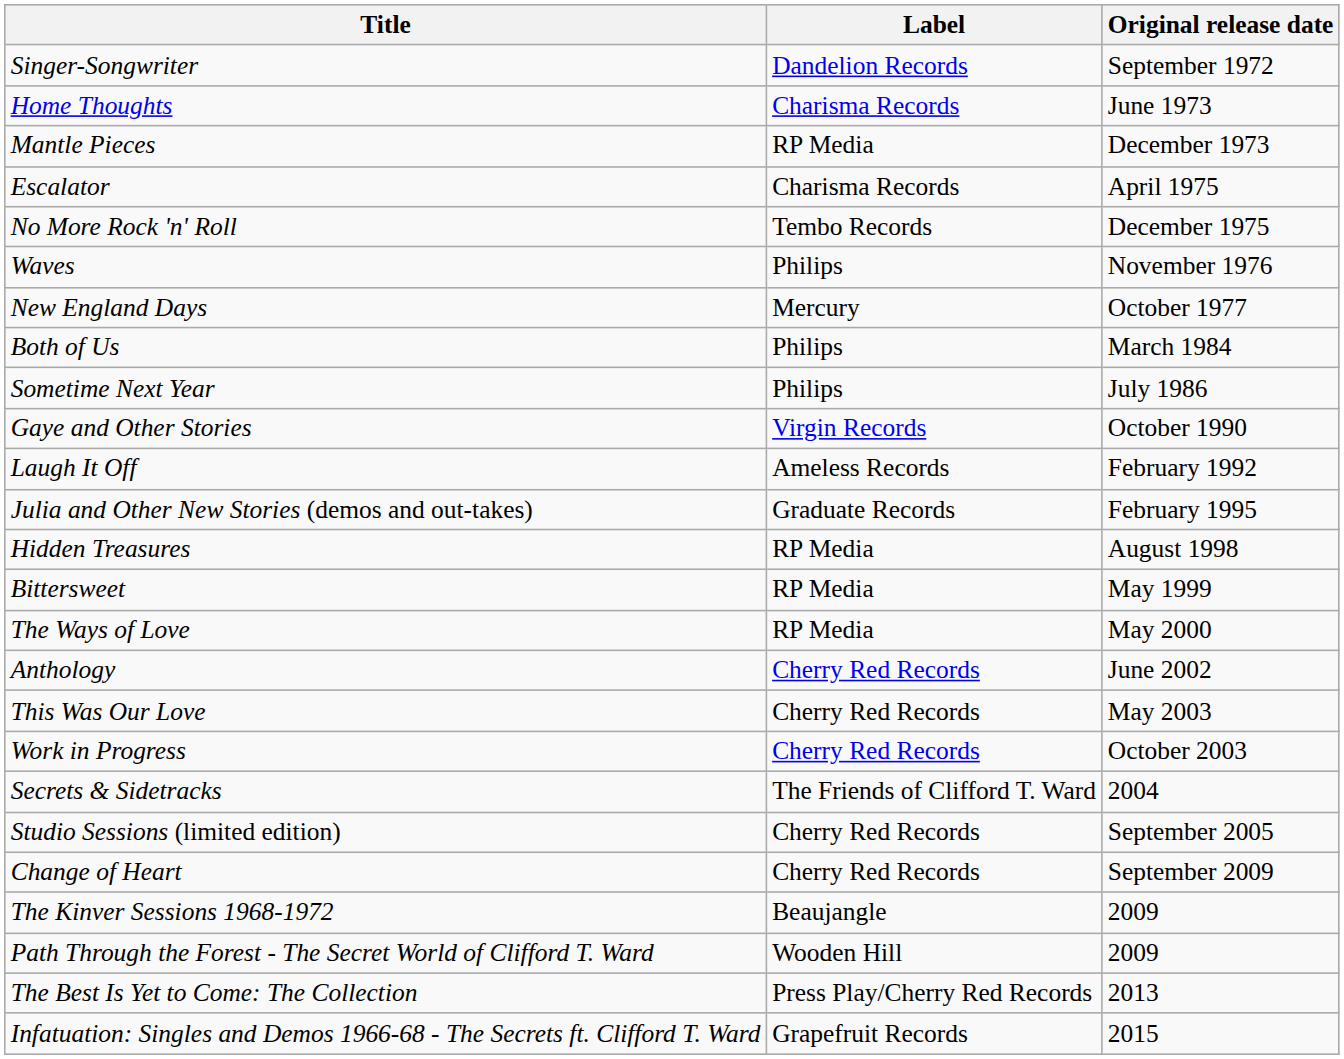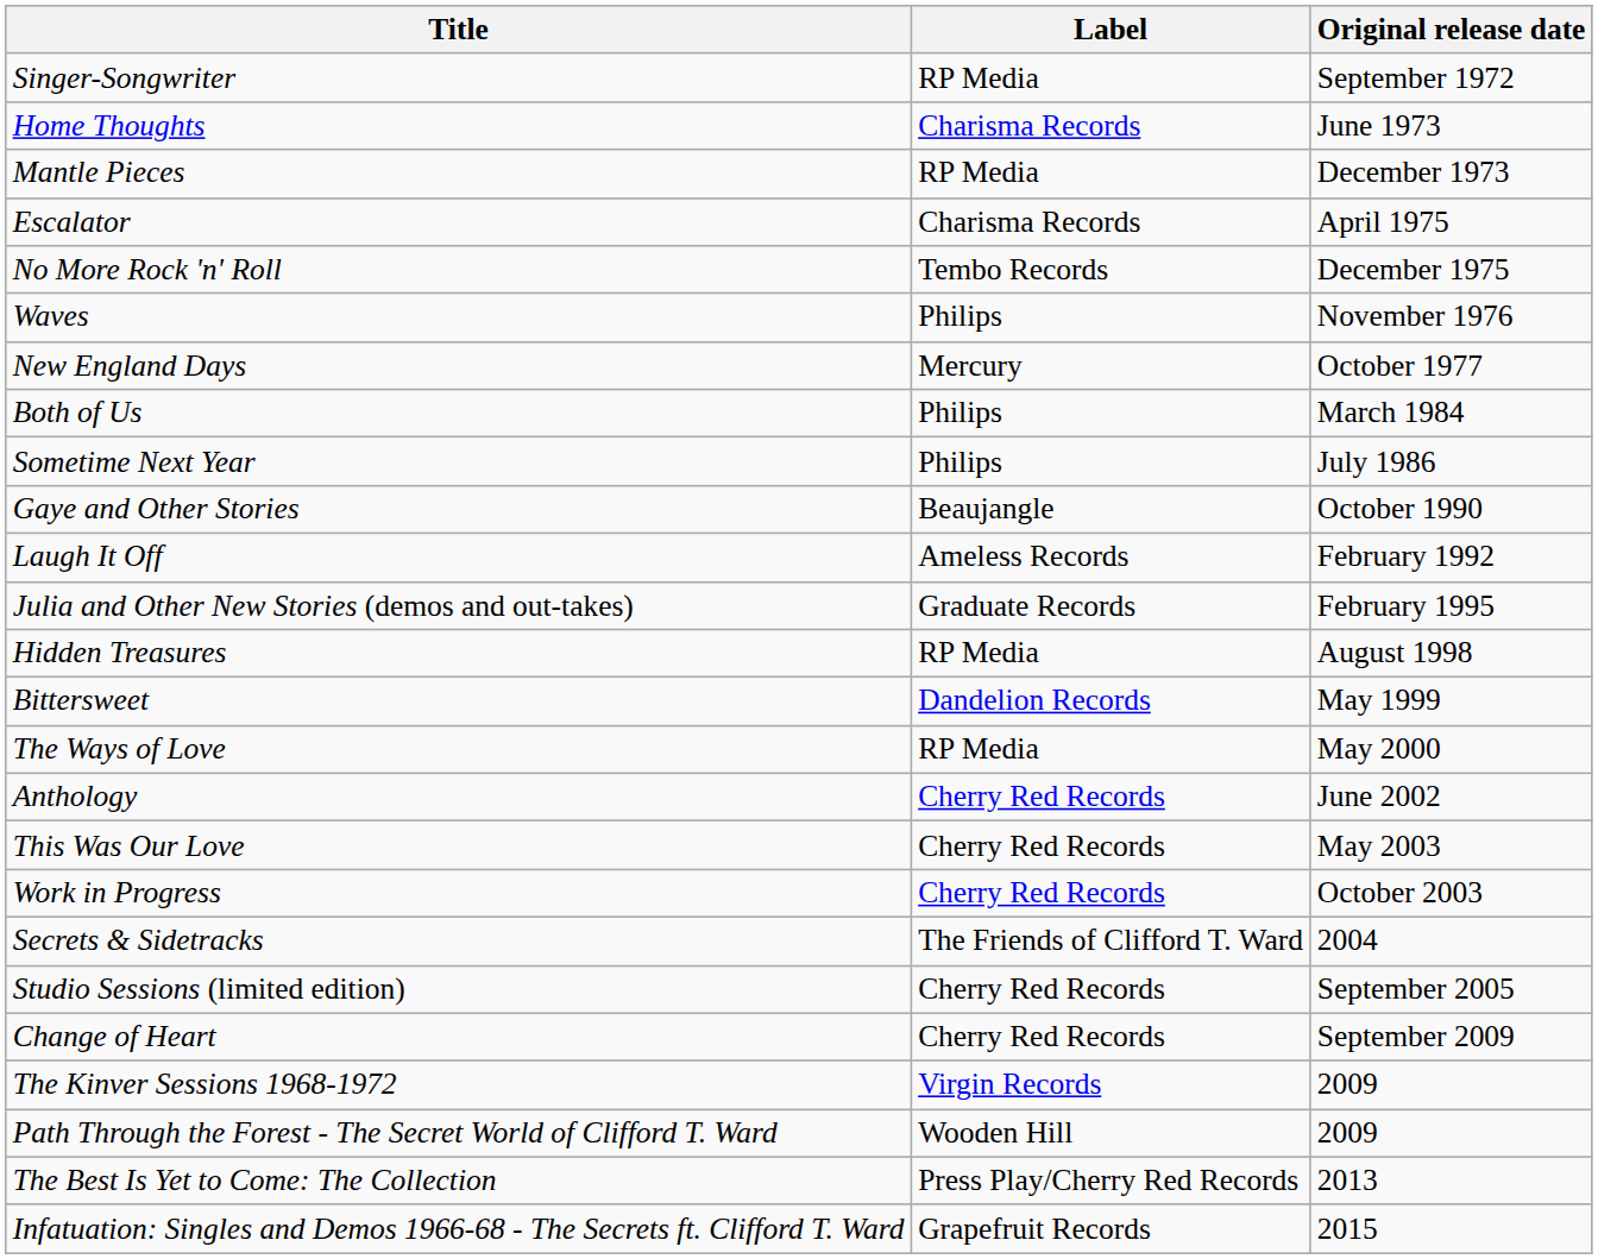 <table class="wikitable">
 <tr>
 <th>Title</th>
 <th>Label</th>
 <th>Original release date</th>
 </tr>
 <tr>
 <td><em>Singer-Songwriter</em></td>
-<td><a href='#'>Dandelion Records</a></td>
+<td>RP Media</td>
 <td>September 1972</td>
 </tr>
 <tr>
 <td><em><a href='#'>Home Thoughts</a></em></td>
 <td><a href='#'>Charisma Records</a></td>
 <td>June 1973</td>
 </tr>
 <tr>
 <td><em>Mantle Pieces</em></td>
 <td>RP Media</td>
 <td>December 1973</td>
 </tr>
 <tr>
 <td><em>Escalator</em></td>
 <td>Charisma Records</td>
 <td>April 1975</td>
 </tr>
 <tr>
 <td><em>No More Rock 'n' Roll</em></td>
 <td>Tembo Records</td>
 <td>December 1975</td>
 </tr>
 <tr>
 <td><em>Waves</em></td>
 <td>Philips</td>
 <td>November 1976</td>
 </tr>
 <tr>
 <td><em>New England Days</em></td>
 <td>Mercury</td>
 <td>October 1977</td>
 </tr>
 <tr>
 <td><em>Both of Us</em></td>
 <td>Philips</td>
 <td>March 1984</td>
 </tr>
 <tr>
 <td><em>Sometime Next Year</em></td>
 <td>Philips</td>
 <td>July 1986</td>
 </tr>
 <tr>
 <td><em>Gaye and Other Stories</em></td>
-<td><a href='#'>Virgin Records</a></td>
+<td>Beaujangle</td>
 <td>October 1990</td>
 </tr>
 <tr>
 <td><em>Laugh It Off</em></td>
 <td>Ameless Records</td>
 <td>February 1992</td>
 </tr>
 <tr>
 <td><em>Julia and Other New Stories</em> (demos and out-takes)</td>
 <td>Graduate Records</td>
 <td>February 1995</td>
 </tr>
 <tr>
 <td><em>Hidden Treasures</em></td>
 <td>RP Media</td>
 <td>August 1998</td>
 </tr>
 <tr>
 <td><em>Bittersweet</em></td>
-<td>RP Media</td>
+<td><a href='#'>Dandelion Records</a></td>
 <td>May 1999</td>
 </tr>
 <tr>
 <td><em>The Ways of Love</em></td>
 <td>RP Media</td>
 <td>May 2000</td>
 </tr>
 <tr>
 <td><em>Anthology</em></td>
 <td><a href='#'>Cherry Red Records</a></td>
 <td>June 2002</td>
 </tr>
 <tr>
 <td><em>This Was Our Love</em></td>
 <td>Cherry Red Records</td>
 <td>May 2003</td>
 </tr>
 <tr>
 <td><em>Work in Progress</em></td>
 <td><a href='#'>Cherry Red Records</a></td>
 <td>October 2003</td>
 </tr>
 <tr>
 <td><em>Secrets & Sidetracks</em></td>
 <td>The Friends of Clifford T. Ward</td>
 <td>2004</td>
 </tr>
 <tr>
 <td><em>Studio Sessions</em> (limited edition)</td>
 <td>Cherry Red Records</td>
 <td>September 2005</td>
 </tr>
 <tr>
 <td><em>Change of Heart</em></td>
 <td>Cherry Red Records</td>
 <td>September 2009</td>
 </tr>
 <tr>
 <td><em>The Kinver Sessions 1968-1972</em></td>
-<td>Beaujangle</td>
+<td><a href='#'>Virgin Records</a></td>
 <td>2009</td>
 </tr>
 <tr>
 <td><em>Path Through the Forest - The Secret World of Clifford T. Ward</em></td>
 <td>Wooden Hill</td>
 <td>2009</td>
 </tr>
 <tr>
 <td><em>The Best Is Yet to Come: The Collection</em></td>
 <td>Press Play/Cherry Red Records</td>
 <td>2013</td>
 </tr>
 <tr>
 <td><em>Infatuation: Singles and Demos 1966-68 - The Secrets ft. Clifford T. Ward</em></td>
 <td>Grapefruit Records</td>
 <td>2015</td>
 </tr>
 </table>
